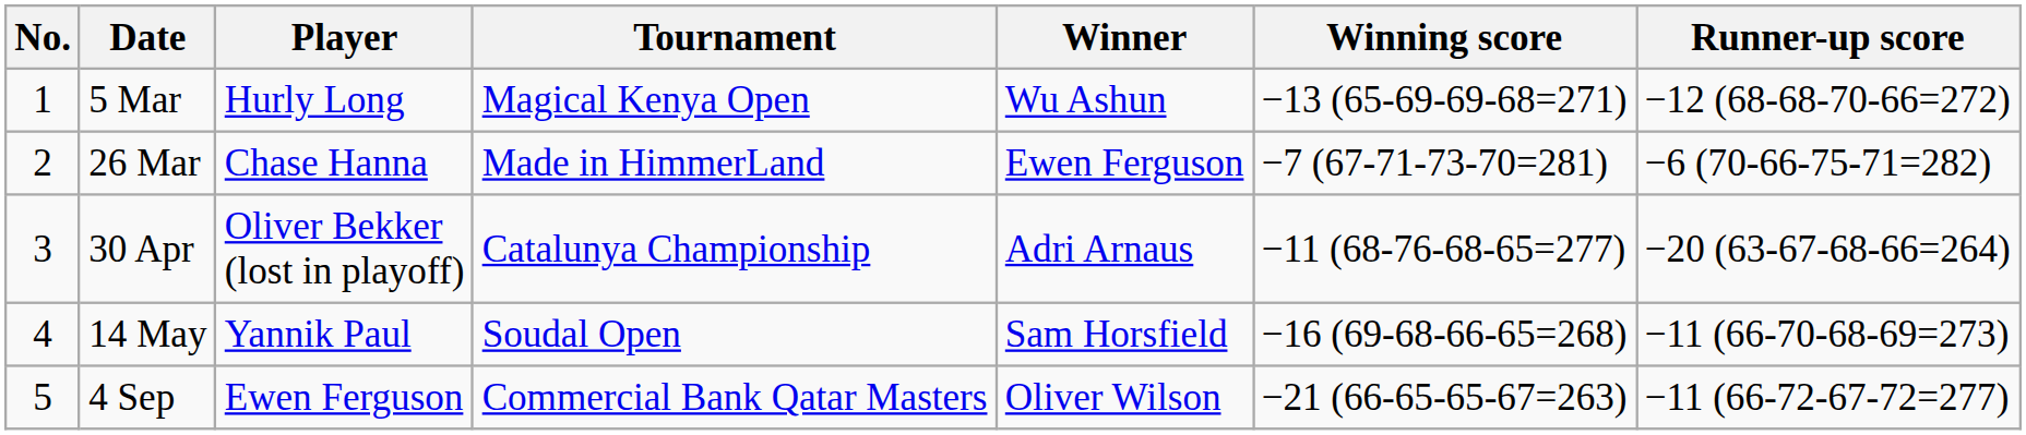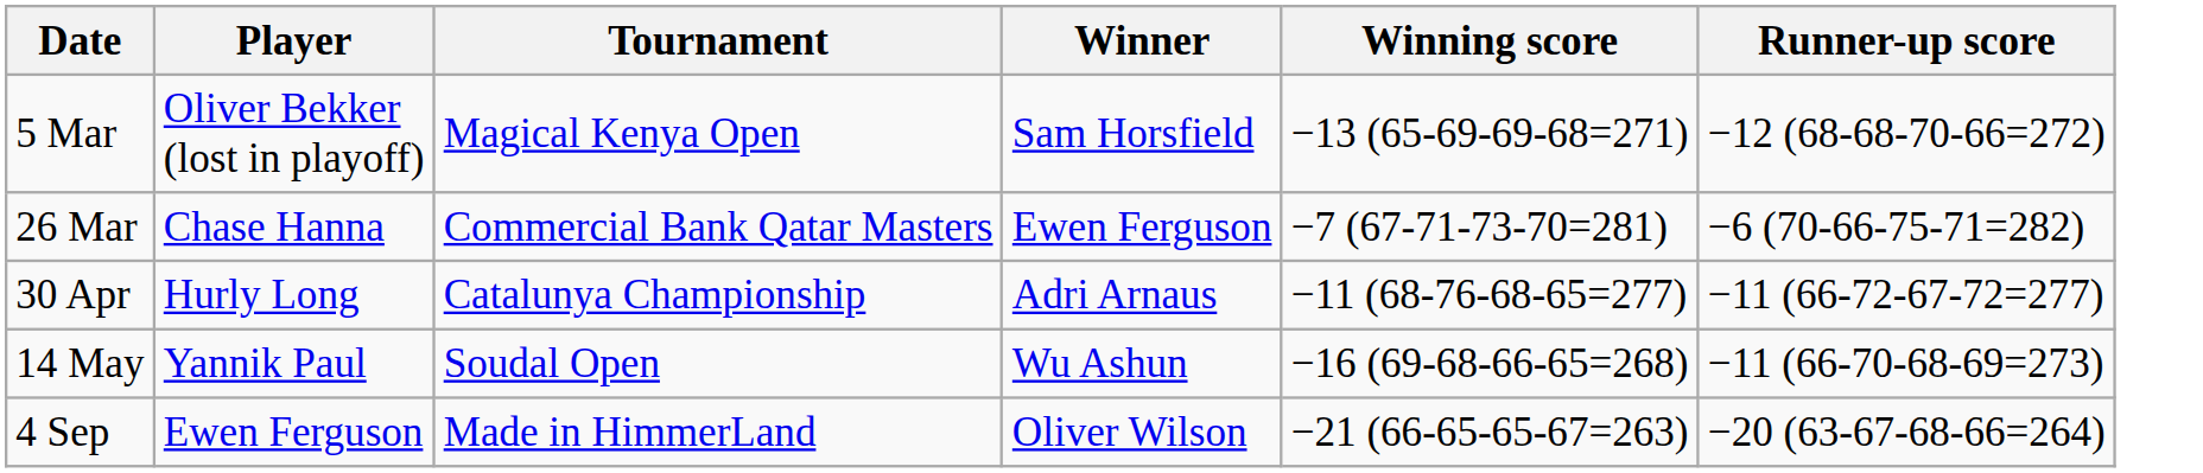 <table class="wikitable" style="font-size:95%;">
 <tr>
-<th>No.</th>
 <th>Date</th>
 <th>Player</th>
 <th>Tournament</th>
 <th>Winner</th>
 <th>Winning score</th>
 <th>Runner-up score</th>
 </tr>
 <tr>
-<td align=center>1</td>
 <td>5 Mar</td>
-<td> <a href='#'>Hurly Long</a></td>
+<td> <a href='#'>Oliver Bekker</a><br>(lost in playoff)</td>
 <td><a href='#'>Magical Kenya Open</a></td>
-<td> <a href='#'>Wu Ashun</a></td>
+<td> <a href='#'>Sam Horsfield</a></td>
 <td>−13 (65-69-69-68=271)</td>
 <td>−12 (68-68-70-66=272)</td>
 </tr>
 <tr>
-<td align=center>2</td>
 <td>26 Mar</td>
 <td> <a href='#'>Chase Hanna</a></td>
-<td><a href='#'>Made in HimmerLand</a></td>
+<td><a href='#'>Commercial Bank Qatar Masters</a></td>
 <td> <a href='#'>Ewen Ferguson</a></td>
 <td>−7 (67-71-73-70=281)</td>
 <td>−6 (70-66-75-71=282)</td>
 </tr>
 <tr>
-<td align=center>3</td>
 <td>30 Apr</td>
-<td> <a href='#'>Oliver Bekker</a><br>(lost in playoff)</td>
+<td> <a href='#'>Hurly Long</a></td>
 <td><a href='#'>Catalunya Championship</a></td>
 <td> <a href='#'>Adri Arnaus</a></td>
 <td>−11 (68-76-68-65=277)</td>
-<td>−20 (63-67-68-66=264)</td>
+<td>−11 (66-72-67-72=277)</td>
 </tr>
 <tr>
-<td align=center>4</td>
 <td>14 May</td>
 <td> <a href='#'>Yannik Paul</a></td>
 <td><a href='#'>Soudal Open</a></td>
-<td> <a href='#'>Sam Horsfield</a></td>
+<td> <a href='#'>Wu Ashun</a></td>
 <td>−16 (69-68-66-65=268)</td>
 <td>−11 (66-70-68-69=273)</td>
 </tr>
 <tr>
-<td align=center>5</td>
 <td>4 Sep</td>
 <td> <a href='#'>Ewen Ferguson</a></td>
-<td><a href='#'>Commercial Bank Qatar Masters</a></td>
+<td><a href='#'>Made in HimmerLand</a></td>
 <td> <a href='#'>Oliver Wilson</a></td>
 <td>−21 (66-65-65-67=263)</td>
-<td>−11 (66-72-67-72=277)</td>
+<td>−20 (63-67-68-66=264)</td>
 </tr>
 </table>
